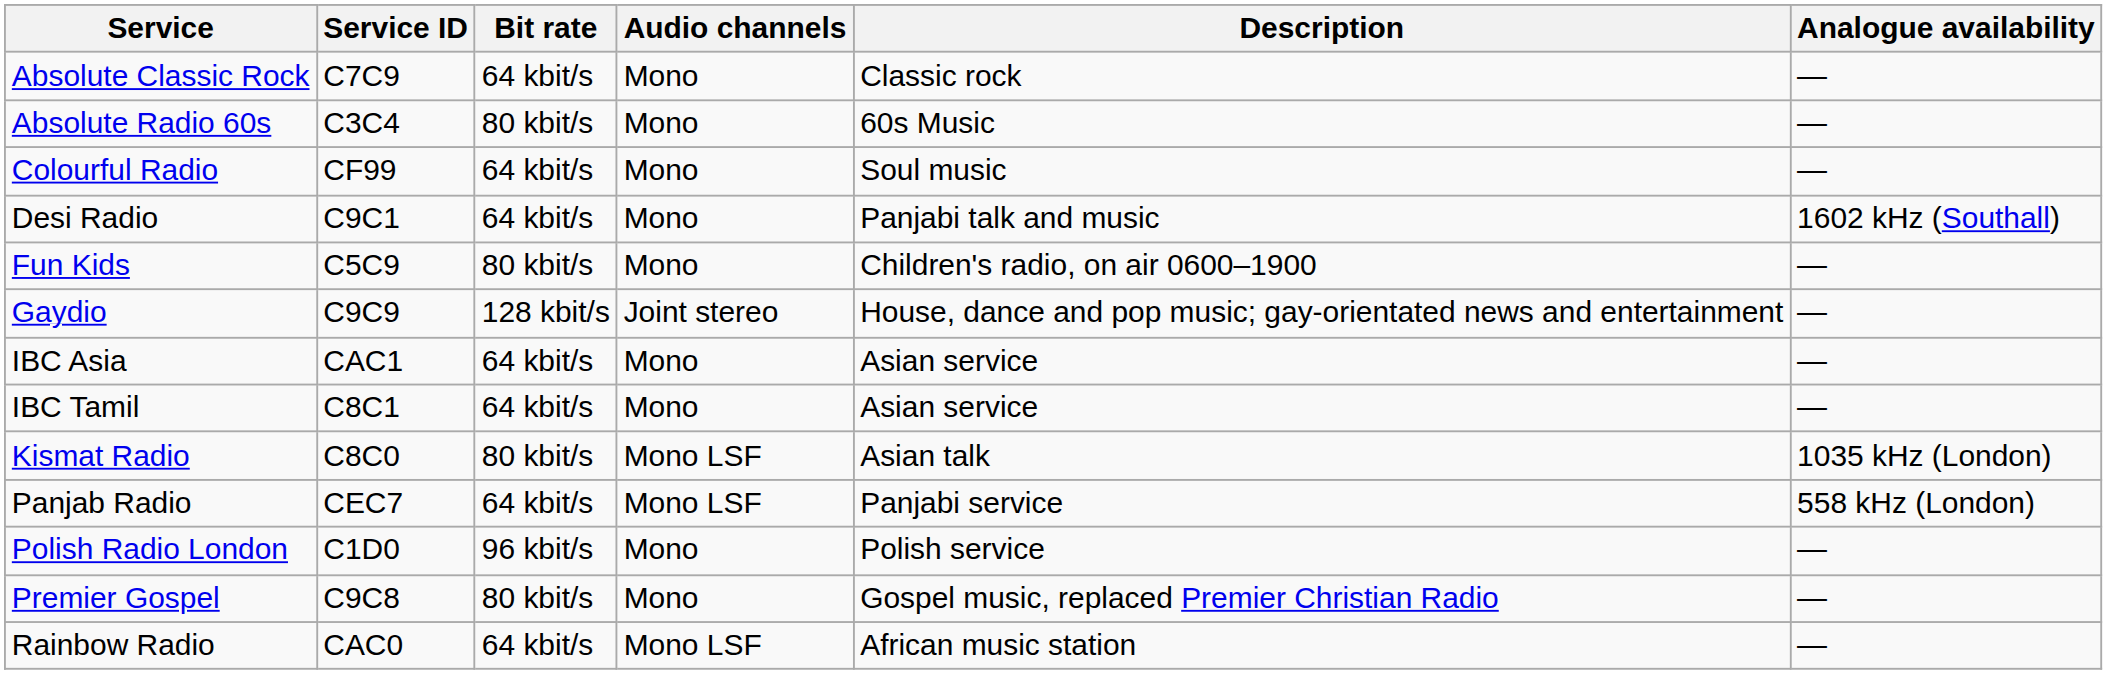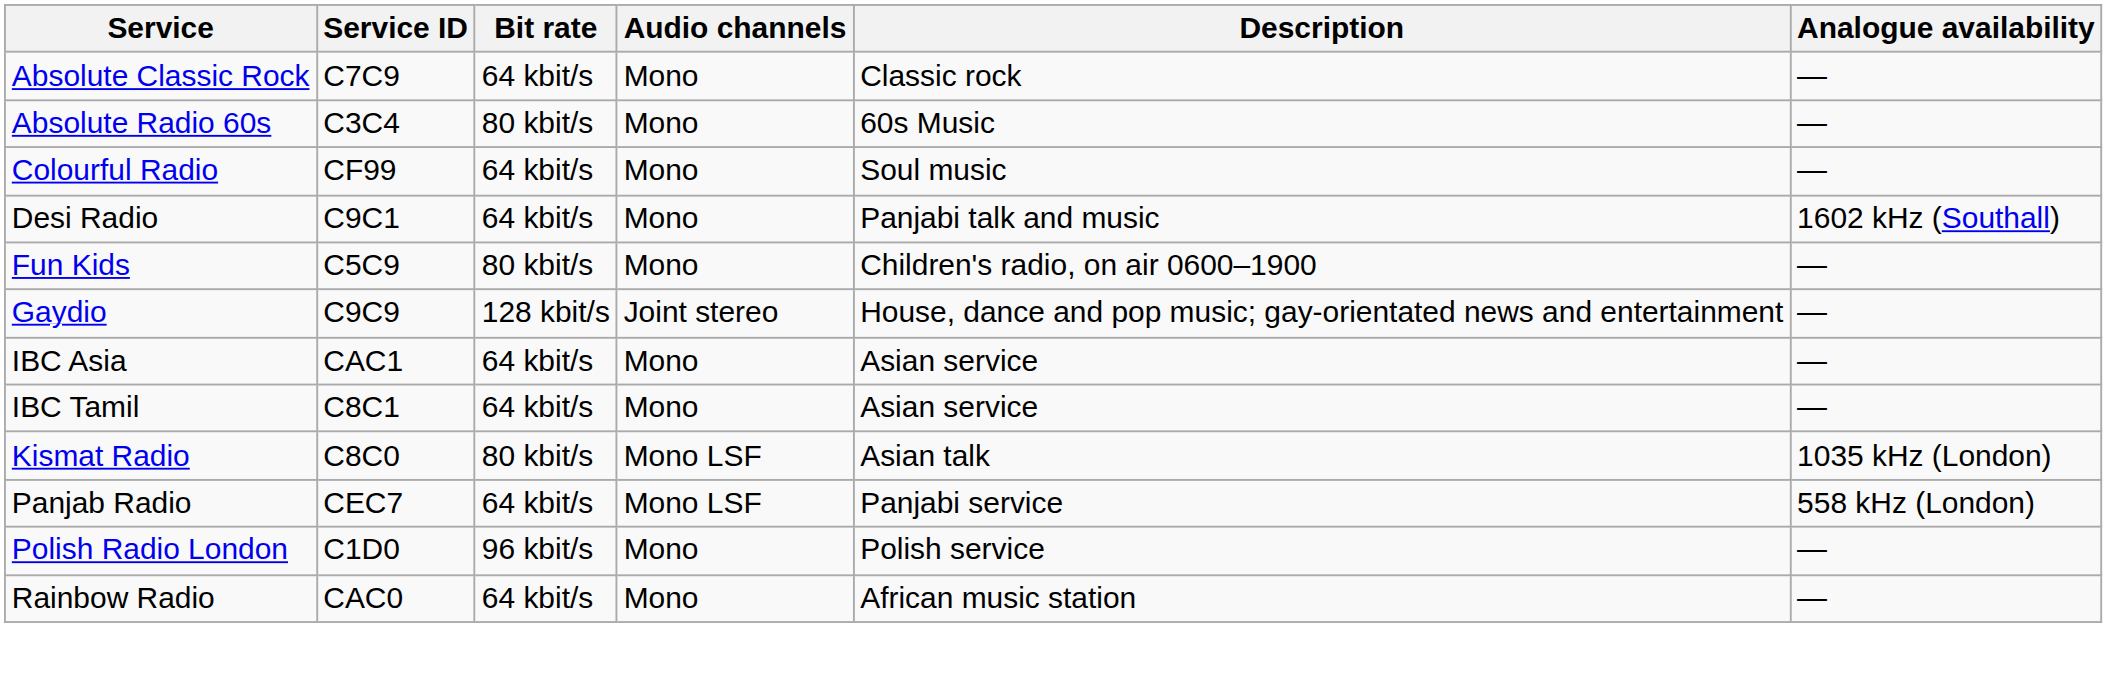 <table class="wikitable sortable">
 <tr>
 <th>Service</th>
 <th>Service ID</th>
 <th>Bit rate</th>
 <th>Audio channels</th>
 <th>Description</th>
 <th>Analogue availability</th>
 </tr>
 <tr>
 <td><a href='#'>Absolute Classic Rock</a></td>
 <td>C7C9</td>
 <td>64 kbit/s</td>
 <td>Mono</td>
 <td>Classic rock</td>
 <td>—</td>
 </tr>
 <tr>
 <td><a href='#'>Absolute Radio 60s</a></td>
 <td>C3C4</td>
 <td>80 kbit/s</td>
 <td>Mono</td>
 <td>60s Music</td>
 <td>—</td>
 </tr>
 <tr>
 <td><a href='#'>Colourful Radio</a></td>
 <td>CF99</td>
 <td>64 kbit/s</td>
 <td>Mono</td>
 <td>Soul music</td>
 <td>—</td>
 </tr>
 <tr>
 <td>Desi Radio</td>
 <td>C9C1</td>
 <td>64 kbit/s</td>
 <td>Mono</td>
 <td>Panjabi talk and music</td>
 <td>1602 kHz (<a href='#'>Southall</a>)</td>
 </tr>
 <tr>
 <td><a href='#'>Fun Kids</a></td>
 <td>C5C9</td>
 <td>80 kbit/s</td>
 <td>Mono</td>
 <td>Children's radio, on air 0600–1900</td>
 <td>—</td>
 </tr>
 <tr>
 <td><a href='#'>Gaydio</a></td>
 <td>C9C9</td>
 <td>128 kbit/s</td>
 <td>Joint stereo</td>
 <td>House, dance and pop music; gay-orientated news and entertainment</td>
 <td>—</td>
 </tr>
 <tr>
 <td>IBC Asia</td>
 <td>CAC1</td>
 <td>64 kbit/s</td>
 <td>Mono</td>
 <td>Asian service</td>
 <td>—</td>
 </tr>
 <tr>
 <td>IBC Tamil</td>
 <td>C8C1</td>
 <td>64 kbit/s</td>
 <td>Mono</td>
 <td>Asian service</td>
 <td>—</td>
 </tr>
 <tr>
 <td><a href='#'>Kismat Radio</a></td>
 <td>C8C0</td>
 <td>80 kbit/s</td>
 <td>Mono LSF</td>
 <td>Asian talk</td>
 <td>1035 kHz (London)</td>
 </tr>
 <tr>
 <td>Panjab Radio</td>
 <td>CEC7</td>
 <td>64 kbit/s</td>
 <td>Mono LSF</td>
 <td>Panjabi service</td>
 <td>558 kHz (London)</td>
 </tr>
 <tr>
 <td><a href='#'>Polish Radio London</a></td>
 <td>C1D0</td>
 <td>96 kbit/s</td>
 <td>Mono</td>
 <td>Polish service</td>
 <td>—</td>
 </tr>
 <tr>
-<td><a href='#'>Premier Gospel</a></td>
-<td>C9C8</td>
-<td>80 kbit/s</td>
-<td>Mono</td>
-<td>Gospel music, replaced <a href='#'>Premier Christian Radio</a></td>
-<td>—</td>
-</tr>
-<tr>
 <td>Rainbow Radio</td>
 <td>CAC0</td>
 <td>64 kbit/s</td>
-<td>Mono LSF</td>
+<td>Mono</td>
 <td>African music station</td>
 <td>—</td>
 </tr>
 </table>
